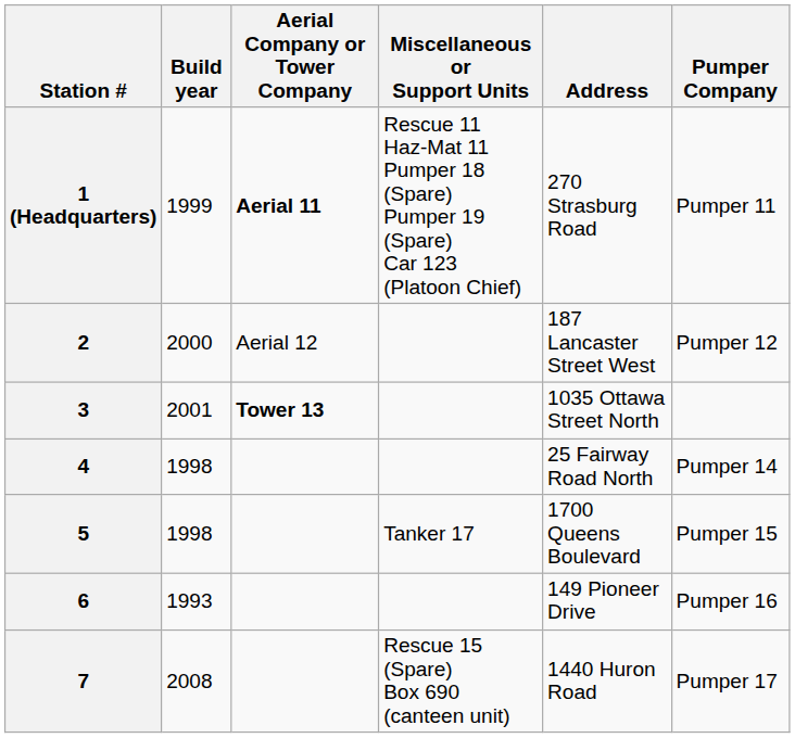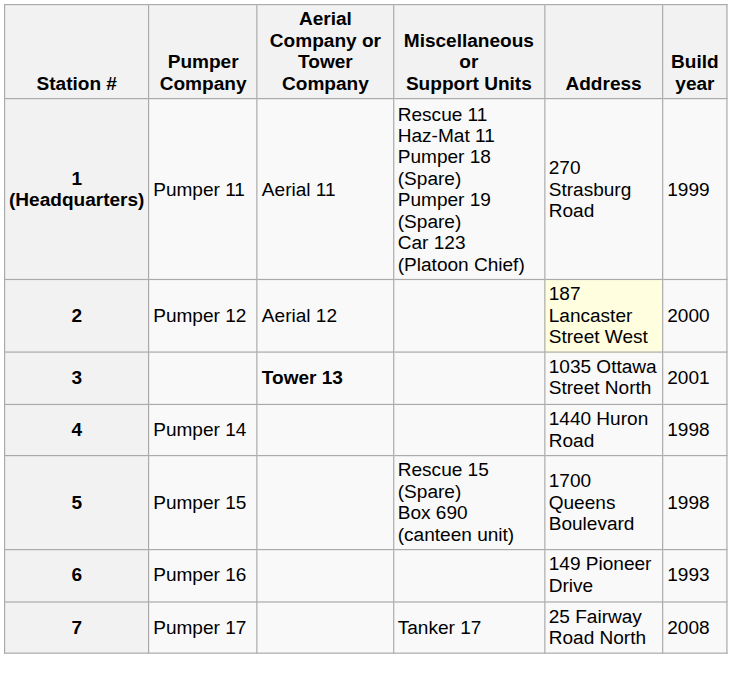 <table class=wikitable>
 <tr valign=bottom>
 <th>Station #</th>
-<th>Build year</th>
+<th>Pumper Company</th>
 <th>Aerial Company or Tower Company</th>
 <th>Miscellaneous or<br>Support Units</th>
 <th>Address</th>
-<th>Pumper Company</th>
+<th>Build year</th>
 </tr>
 <tr>
 <th>1<br>(Headquarters)</th>
-<td>1999</td>
-<td><strong>Aerial 11</strong></td>
+<td>Pumper 11</td>
+<td>Aerial 11</td>
 <td>Rescue 11<br>Haz-Mat 11<br>Pumper 18 (Spare)<br>Pumper 19 (Spare)<br>Car 123 (Platoon Chief)</td>
 <td>270 Strasburg Road</td>
-<td>Pumper 11</td>
+<td>1999</td>
 </tr>
 <tr>
 <th>2</th>
-<td>2000</td>
+<td>Pumper 12</td>
 <td>Aerial 12</td>
 <td></td>
-<td>187 Lancaster Street West</td>
-<td>Pumper 12</td>
+<td style="background: lightyellow;">187 Lancaster Street West</td>
+<td>2000</td>
 </tr>
 <tr>
 <th>3</th>
-<td>2001</td>
+<td></td>
 <td><strong>Tower 13</strong></td>
 <td></td>
 <td>1035 Ottawa Street North</td>
-<td></td>
+<td>2001</td>
 </tr>
 <tr>
 <th>4</th>
-<td>1998</td>
+<td>Pumper 14</td>
 <td></td>
 <td></td>
-<td>25 Fairway Road North</td>
-<td>Pumper 14</td>
+<td>1440 Huron Road</td>
+<td>1998</td>
 </tr>
 <tr>
 <th>5</th>
+<td>Pumper 15</td>
+<td></td>
+<td>Rescue 15 (Spare)<br>Box 690 (canteen unit)</td>
+<td>1700 Queens Boulevard</td>
 <td>1998</td>
-<td></td>
-<td>Tanker 17</td>
-<td>1700 Queens Boulevard</td>
-<td>Pumper 15</td>
 </tr>
 <tr>
 <th>6</th>
-<td>1993</td>
+<td>Pumper 16</td>
 <td></td>
 <td></td>
 <td>149 Pioneer Drive</td>
-<td>Pumper 16</td>
+<td>1993</td>
 </tr>
 <tr>
 <th>7</th>
+<td>Pumper 17</td>
+<td></td>
+<td>Tanker 17</td>
+<td>25 Fairway Road North</td>
 <td>2008</td>
-<td></td>
-<td>Rescue 15 (Spare)<br>Box 690 (canteen unit)</td>
-<td>1440 Huron Road</td>
-<td>Pumper 17</td>
 </tr>
 </table>
